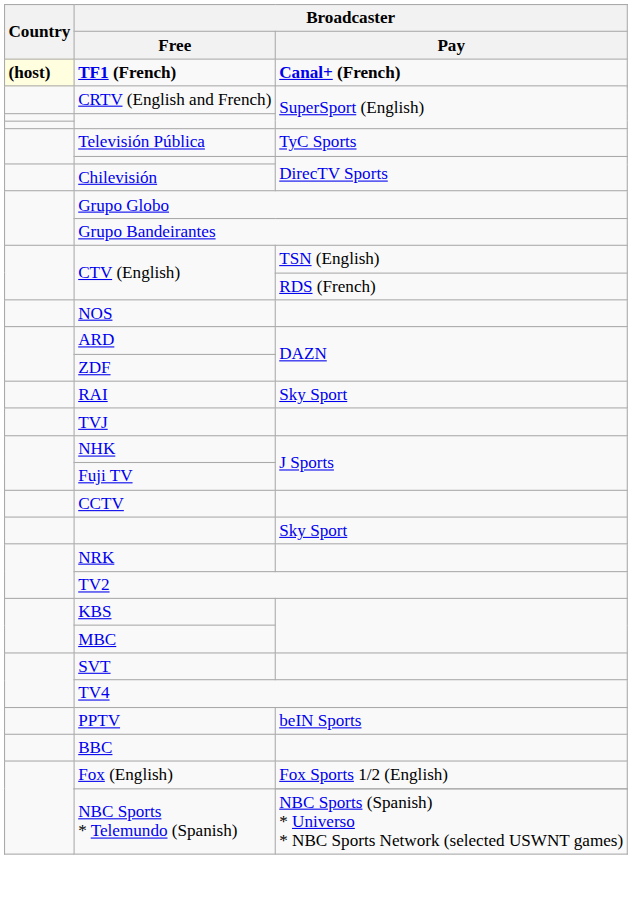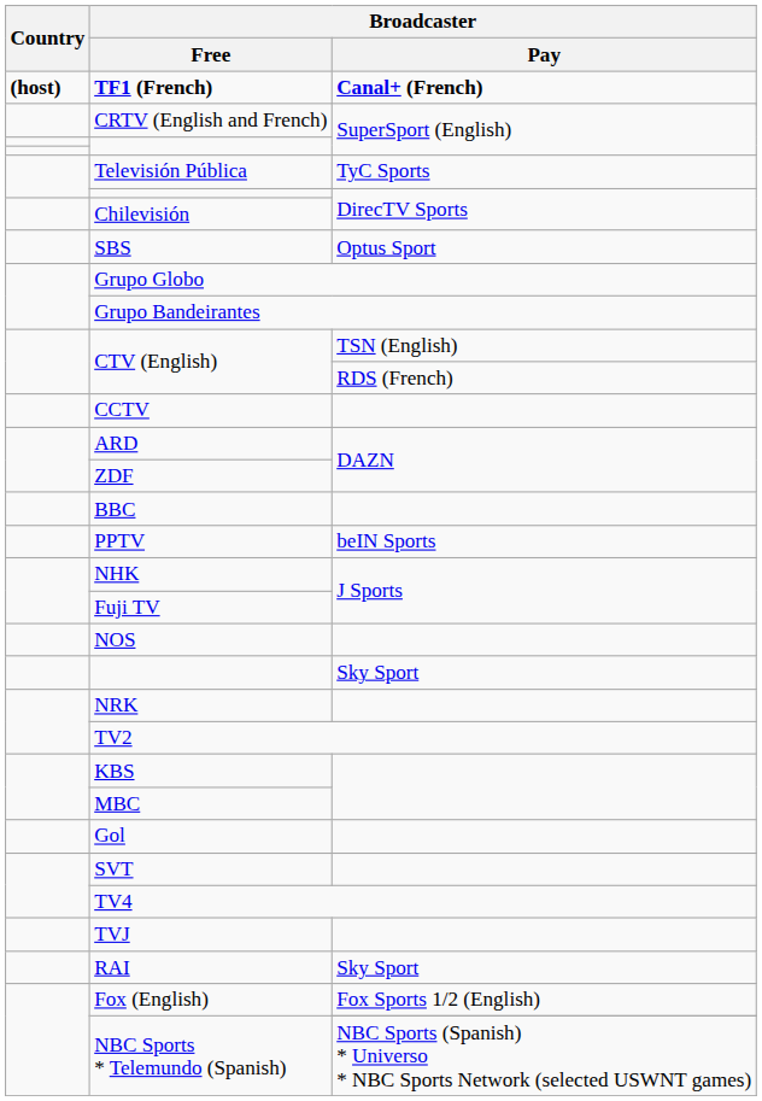 <table class="wikitable">
 <tr>
 <th rowspan="2">Country</th>
 <th colspan="2">Broadcaster</th>
 </tr>
 <tr>
 <th>Free</th>
 <th>Pay</th>
 </tr>
 <tr>
-<td style="background: lightyellow;"><strong> (host)</strong></td>
+<td><strong> (host)</strong></td>
 <td><strong><a href='#'>TF1</a></strong> <strong>(French)</strong></td>
 <td rowspan="2"><strong><a href='#'>Canal+</a> (French)</strong></td>
 </tr>
 <tr>
 <td rowspan="2"></td>
 <td rowspan="2"><a href='#'>CRTV</a> (English and French)</td>
 </tr>
 <tr>
 <td rowspan="3"><a href='#'>SuperSport</a> (English)</td>
 </tr>
 <tr>
 <td></td>
 <td rowspan="2"></td>
 </tr>
 <tr>
 <td></td>
 </tr>
 <tr>
 <td rowspan="2"></td>
 <td><a href='#'>Televisión Pública</a></td>
 <td><a href='#'>TyC Sports</a></td>
 </tr>
 <tr>
 <td></td>
 <td rowspan="2"><a href='#'>DirecTV Sports</a></td>
 </tr>
 <tr>
 <td></td>
 <td><a href='#'>Chilevisión</a></td>
 </tr>
 <tr>
+<td></td>
+<td><a href='#'>SBS</a></td>
+<td><a href='#'>Optus Sport</a></td>
+</tr>
+<tr>
 <td rowspan="2"></td>
 <td colspan="2"><a href='#'>Grupo Globo</a></td>
 </tr>
 <tr>
 <td colspan="2"><a href='#'>Grupo Bandeirantes</a></td>
 </tr>
 <tr>
 <td rowspan="2"></td>
 <td rowspan="2"><a href='#'>CTV</a> (English)</td>
 <td><a href='#'>TSN</a> (English)</td>
 </tr>
 <tr>
 <td><a href='#'>RDS</a> (French)</td>
 </tr>
 <tr>
 <td></td>
-<td><a href='#'>NOS</a></td>
+<td><a href='#'>CCTV</a></td>
 <td></td>
 </tr>
 <tr>
 <td rowspan="2"></td>
 <td><a href='#'>ARD</a></td>
 <td rowspan="2"><a href='#'>DAZN</a></td>
 </tr>
 <tr>
 <td><a href='#'>ZDF</a></td>
 </tr>
 <tr>
 <td></td>
-<td><a href='#'>RAI</a></td>
-<td><a href='#'>Sky Sport</a></td>
+<td><a href='#'>BBC</a></td>
+<td></td>
 </tr>
 <tr>
 <td></td>
-<td><a href='#'>TVJ</a></td>
-<td></td>
+<td><a href='#'>PPTV</a></td>
+<td><a href='#'>beIN Sports</a></td>
 </tr>
 <tr>
 <td rowspan="2"></td>
 <td><a href='#'>NHK</a></td>
 <td rowspan="2"><a href='#'>J Sports</a></td>
 </tr>
 <tr>
 <td><a href='#'>Fuji TV</a></td>
 </tr>
 <tr>
 <td></td>
-<td><a href='#'>CCTV</a></td>
+<td><a href='#'>NOS</a></td>
 <td></td>
 </tr>
 <tr>
 <td></td>
 <td></td>
 <td><a href='#'>Sky Sport</a></td>
 </tr>
 <tr>
 <td rowspan="2"></td>
 <td><a href='#'>NRK</a></td>
 <td></td>
 </tr>
 <tr>
 <td colspan="2"><a href='#'>TV2</a></td>
 </tr>
 <tr>
 <td rowspan="2"></td>
 <td><a href='#'>KBS</a></td>
 </tr>
 <tr>
 <td><a href='#'>MBC</a></td>
 </tr>
 <tr>
+<td></td>
+<td><a href='#'>Gol</a></td>
+<td></td>
+</tr>
+<tr>
 <td rowspan="2"></td>
 <td><a href='#'>SVT</a></td>
 <td></td>
 </tr>
 <tr>
 <td colspan="2"><a href='#'>TV4</a></td>
 </tr>
 <tr>
 <td></td>
-<td><a href='#'>PPTV</a></td>
-<td><a href='#'>beIN Sports</a></td>
+<td><a href='#'>TVJ</a></td>
+<td></td>
 </tr>
 <tr>
 <td></td>
-<td><a href='#'>BBC</a></td>
-<td></td>
+<td><a href='#'>RAI</a></td>
+<td><a href='#'>Sky Sport</a></td>
 </tr>
 <tr>
 <td rowspan="3"></td>
 <td><a href='#'>Fox</a> (English)</td>
 <td><a href='#'>Fox Sports</a> 1/2 (English)</td>
 </tr>
 <tr>
 <td rowspan="2"><a href='#'>NBC Sports</a> <br>  * <a href='#'>Telemundo</a> (Spanish)</td>
 </tr>
 <tr>
 <td><a href='#'>NBC Sports</a> (Spanish) <br> * <a href='#'>Universo</a> <br> * NBC Sports Network (selected USWNT games)</td>
 </tr>
 </table>
